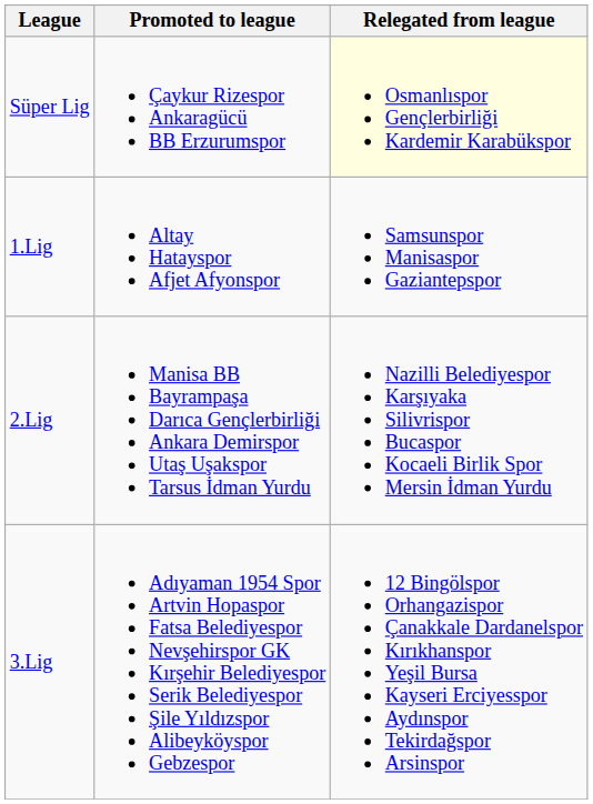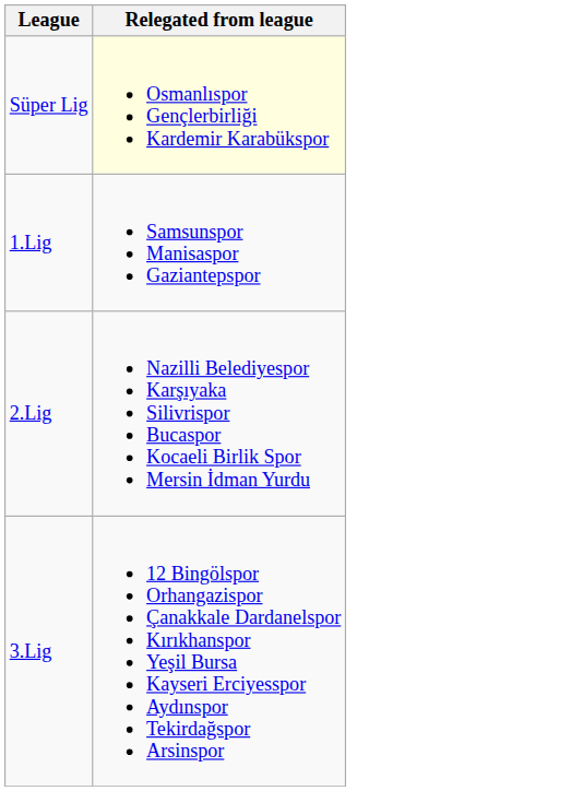 <table class="wikitable">
 <tr>
 <th>League</th>
-<th>Promoted to league</th>
 <th>Relegated from league</th>
 </tr>
 <tr>
 <td><a href='#'>Süper Lig</a></td>
-<td><br><ul><li><a href='#'>Çaykur Rizespor</a></li><li><a href='#'>Ankaragücü</a></li><li><a href='#'>BB Erzurumspor</a></li></ul></td>
 <td style="background: lightyellow;"><br><ul><li><a href='#'>Osmanlıspor</a></li><li><a href='#'>Gençlerbirliği</a></li><li><a href='#'>Kardemir Karabükspor</a></li></ul></td>
 </tr>
 <tr>
 <td><a href='#'>1.Lig</a></td>
-<td><br><ul><li><a href='#'>Altay</a></li><li><a href='#'>Hatayspor</a></li><li><a href='#'>Afjet Afyonspor</a></li></ul></td>
 <td><br><ul><li><a href='#'>Samsunspor</a></li><li><a href='#'>Manisaspor</a></li><li><a href='#'>Gaziantepspor</a></li></ul></td>
 </tr>
 <tr>
 <td><a href='#'>2.Lig</a></td>
-<td><br><ul><li><a href='#'>Manisa BB</a></li><li><a href='#'>Bayrampaşa</a></li><li><a href='#'>Darıca Gençlerbirliği</a></li><li><a href='#'>Ankara Demirspor</a></li><li><a href='#'>Utaş Uşakspor</a></li><li><a href='#'>Tarsus İdman Yurdu</a></li></ul></td>
 <td><br><ul><li><a href='#'>Nazilli Belediyespor</a></li><li><a href='#'>Karşıyaka</a></li><li><a href='#'>Silivrispor</a></li><li><a href='#'>Bucaspor</a></li><li><a href='#'>Kocaeli Birlik Spor</a></li><li><a href='#'>Mersin İdman Yurdu</a></li></ul></td>
 </tr>
 <tr>
 <td><a href='#'>3.Lig</a></td>
-<td><br><ul><li><a href='#'>Adıyaman 1954 Spor</a></li><li><a href='#'>Artvin Hopaspor</a></li><li><a href='#'>Fatsa Belediyespor</a></li><li><a href='#'>Nevşehirspor GK</a></li><li><a href='#'>Kırşehir Belediyespor</a></li><li><a href='#'>Serik Belediyespor</a></li><li><a href='#'>Şile Yıldızspor</a></li><li><a href='#'>Alibeyköyspor</a></li><li><a href='#'>Gebzespor</a></li></ul></td>
 <td><br><ul><li><a href='#'>12 Bingölspor</a></li><li><a href='#'>Orhangazispor</a></li><li><a href='#'>Çanakkale Dardanelspor</a></li><li><a href='#'>Kırıkhanspor</a></li><li><a href='#'>Yeşil Bursa</a></li><li><a href='#'>Kayseri Erciyesspor</a></li><li><a href='#'>Aydınspor</a></li><li><a href='#'>Tekirdağspor</a></li><li><a href='#'>Arsinspor</a></li></ul></td>
 </tr>
 </table>
